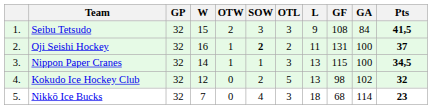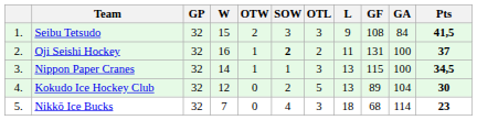 <table class="wikitable">
 <tr>
 <th width="30"></th>
 <th width="200">Team</th>
 <th width="30">GP</th>
 <th width="30">W</th>
 <th width="30">OTW</th>
 <th width="30">SOW</th>
 <th width="30">OTL</th>
 <th width="30">L</th>
 <th width="30">GF</th>
 <th width="30">GA</th>
 <th width="70">Pts</th>
 </tr>
 <tr bgcolor="#e6fae6" align="center">
 <td>1.</td>
 <td align="left"><a href='#'>Seibu Tetsudo</a></td>
 <td>32</td>
 <td>15</td>
 <td>2</td>
 <td>3</td>
 <td>3</td>
 <td>9</td>
 <td>108</td>
 <td>84</td>
 <td><strong>41,5</strong></td>
 </tr>
 <tr bgcolor="#e6fae6" align="center">
 <td>2.</td>
 <td align="left"><a href='#'>Oji Seishi Hockey</a></td>
 <td>32</td>
 <td>16</td>
 <td>1</td>
 <td><strong>2</strong></td>
 <td>2</td>
 <td>11</td>
 <td>131</td>
 <td>100</td>
 <td><strong>37</strong></td>
 </tr>
 <tr bgcolor="#e6fae6" align="center">
 <td>3.</td>
 <td align="left"><a href='#'>Nippon Paper Cranes</a></td>
 <td>32</td>
 <td>14</td>
 <td>1</td>
 <td>1</td>
 <td>3</td>
 <td>13</td>
 <td>115</td>
 <td>100</td>
 <td><strong>34,5</strong></td>
 </tr>
 <tr bgcolor="#e6fae6" align="center">
 <td>4.</td>
 <td align="left"><a href='#'>Kokudo Ice Hockey Club</a></td>
 <td>32</td>
 <td>12</td>
 <td>0</td>
 <td>2</td>
 <td>5</td>
 <td>13</td>
-<td>98</td>
-<td>102</td>
-<td><strong>32</strong></td>
+<td>89</td>
+<td>104</td>
+<td><strong>30</strong></td>
 </tr>
 <tr bgcolor="#FFFFFF" align="center">
 <td>5.</td>
 <td align="left"><a href='#'>Nikkō Ice Bucks</a></td>
 <td>32</td>
 <td>7</td>
 <td>0</td>
 <td>4</td>
 <td>3</td>
 <td>18</td>
 <td>68</td>
 <td>114</td>
 <td><strong>23</strong></td>
 </tr>
 </table>
